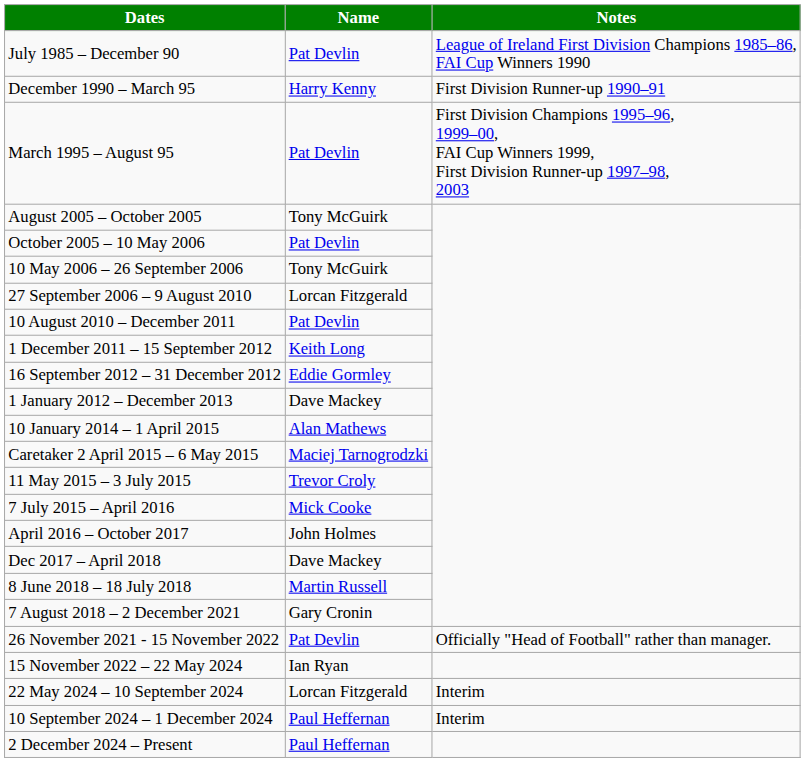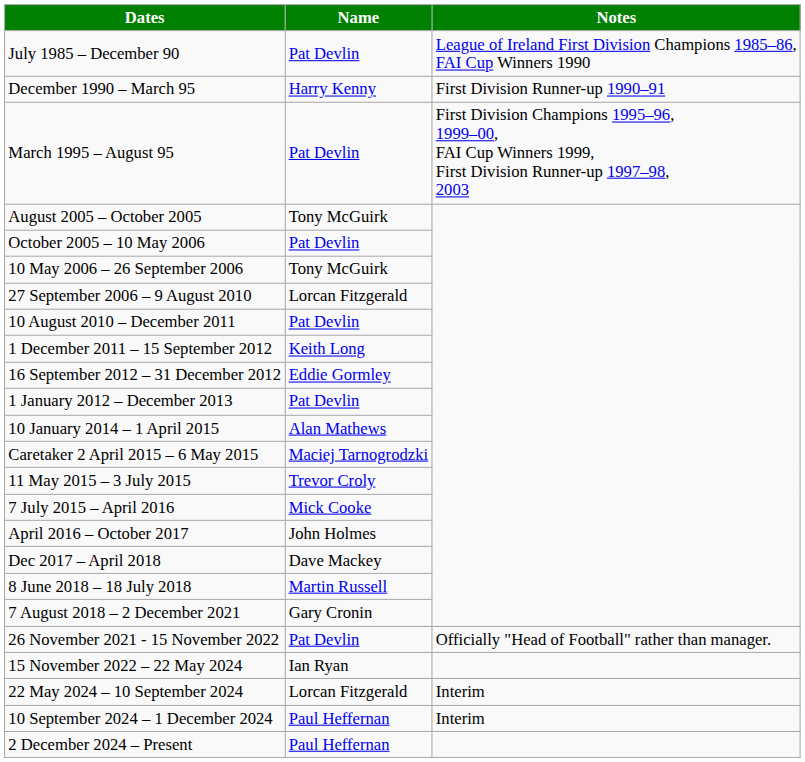 <table class="wikitable">
 <tr>
 <th style="color:#FFFFFF; background:#008000;">Dates</th>
 <th style="color:#FFFFFF; background:#008000;">Name</th>
 <th style="color:#FFFFFF; background:#008000;">Notes</th>
 </tr>
 <tr>
 <td>July 1985 – December 90</td>
 <td> <a href='#'>Pat Devlin</a></td>
 <td><a href='#'>League of Ireland First Division</a> Champions <a href='#'>1985–86</a>, <br> <a href='#'>FAI Cup</a> Winners 1990</td>
 </tr>
 <tr>
 <td>December 1990 – March 95</td>
 <td> <a href='#'>Harry Kenny</a></td>
 <td>First Division Runner-up <a href='#'>1990–91</a></td>
 </tr>
 <tr>
 <td>March 1995 – August 95</td>
 <td> <a href='#'>Pat Devlin</a></td>
 <td>First Division Champions <a href='#'>1995–96</a>, <br> <a href='#'>1999–00</a>, <br> FAI Cup Winners 1999, <br> First Division Runner-up <a href='#'>1997–98</a>, <br> <a href='#'>2003</a></td>
 </tr>
 <tr>
 <td>August 2005 – October 2005</td>
 <td> Tony McGuirk</td>
 </tr>
 <tr>
 <td>October 2005 – 10 May 2006</td>
 <td> <a href='#'>Pat Devlin</a></td>
 </tr>
 <tr>
 <td>10 May 2006 – 26 September 2006</td>
 <td> Tony McGuirk</td>
 </tr>
 <tr>
 <td>27 September 2006 – 9 August 2010</td>
 <td> Lorcan Fitzgerald</td>
 </tr>
 <tr>
 <td>10 August 2010 – December 2011</td>
 <td> <a href='#'>Pat Devlin</a></td>
 </tr>
 <tr>
 <td>1 December 2011 – 15 September 2012</td>
 <td> <a href='#'>Keith Long</a></td>
 </tr>
 <tr>
 <td>16 September 2012 – 31 December 2012</td>
 <td> <a href='#'>Eddie Gormley</a></td>
 </tr>
 <tr>
 <td>1 January 2012 – December 2013</td>
-<td> Dave Mackey</td>
+<td> <a href='#'>Pat Devlin</a></td>
 </tr>
 <tr>
 <td>10 January 2014 – 1 April 2015</td>
 <td> <a href='#'>Alan Mathews</a></td>
 </tr>
 <tr>
 <td>Caretaker 2 April 2015 – 6 May 2015</td>
 <td> <a href='#'>Maciej Tarnogrodzki</a></td>
 </tr>
 <tr>
 <td>11 May 2015 – 3 July 2015</td>
 <td> <a href='#'>Trevor Croly</a></td>
 </tr>
 <tr>
 <td>7 July 2015 – April 2016</td>
 <td> <a href='#'>Mick Cooke</a></td>
 </tr>
 <tr>
 <td>April 2016 – October 2017</td>
 <td> John Holmes</td>
 </tr>
 <tr>
 <td>Dec 2017 – April 2018</td>
 <td> Dave Mackey</td>
 </tr>
 <tr>
 <td>8 June 2018 – 18 July 2018</td>
 <td> <a href='#'>Martin Russell</a></td>
 </tr>
 <tr>
 <td>7 August 2018 – 2 December 2021</td>
 <td> Gary Cronin</td>
 </tr>
 <tr>
 <td>26 November 2021 - 15 November 2022</td>
 <td> <a href='#'>Pat Devlin</a></td>
 <td>Officially "Head of Football" rather than manager.</td>
 </tr>
 <tr>
 <td>15 November 2022 – 22 May 2024</td>
 <td> Ian Ryan</td>
 </tr>
 <tr>
 <td>22 May 2024 – 10 September 2024</td>
 <td> Lorcan Fitzgerald</td>
 <td>Interim</td>
 </tr>
 <tr>
 <td>10 September 2024 – 1 December 2024</td>
 <td> <a href='#'>Paul Heffernan</a></td>
 <td>Interim</td>
 </tr>
 <tr>
 <td>2 December 2024 – Present</td>
 <td> <a href='#'>Paul Heffernan</a></td>
 </tr>
 </table>
